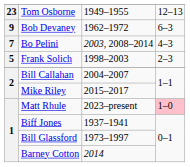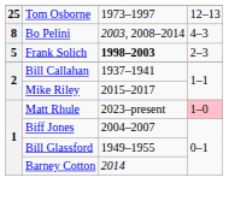 <table class=wikitable>
 <tr>
 </tr>
 <tr>
-<th>23</th>
+<th>25</th>
 <td><a href='#'>Tom Osborne</a></td>
-<td>1949–1955</td>
+<td>1973–1997</td>
 <td>12–13 </td>
 </tr>
 <tr>
-<th>9</th>
-<td><a href='#'>Bob Devaney</a></td>
-<td>1962–1972</td>
-<td>6–3 </td>
-</tr>
-<tr>
-<th>7</th>
+<th>8</th>
 <td><a href='#'>Bo Pelini</a></td>
 <td><em>2003</em>, 2008–2014</td>
 <td>4–3 </td>
 </tr>
 <tr>
 <th>5</th>
 <td><a href='#'>Frank Solich</a></td>
-<td>1998–2003</td>
+<td><strong>1998–2003</strong></td>
 <td>2–3 </td>
 </tr>
 <tr>
 </tr>
 <tr>
 <th rowspan=2>2</th>
 <td><a href='#'>Bill Callahan</a></td>
-<td>2004–2007</td>
+<td>1937–1941</td>
 <td rowspan=2>1–1 </td>
 </tr>
 <tr>
 <td><a href='#'>Mike Riley</a></td>
 <td>2015–2017</td>
 </tr>
 <tr>
 <th rowspan=4>1</th>
 <td><a href='#'>Matt Rhule</a></td>
 <td>2023–present</td>
 <td style="background: pink;">1–0 </td>
 </tr>
 <tr>
 <td><a href='#'>Biff Jones</a></td>
-<td>1937–1941</td>
+<td>2004–2007</td>
 <td rowspan=3>0–1 </td>
 </tr>
 <tr>
 <td><a href='#'>Bill Glassford</a></td>
-<td>1973–1997</td>
+<td>1949–1955</td>
 </tr>
 <tr>
 <td><a href='#'>Barney Cotton</a></td>
 <td><em>2014</em></td>
 </tr>
 </table>
